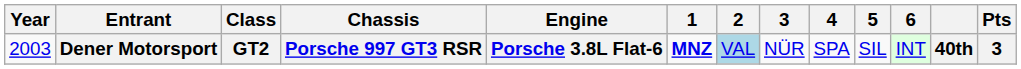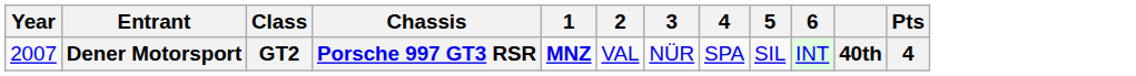 <table class="wikitable" style="text-align:center; font-size:85%">
 <tr>
 <th>Year</th>
 <th>Entrant</th>
 <th>Class</th>
 <th>Chassis</th>
-<th>Engine</th>
 <th>1</th>
 <th>2</th>
 <th>3</th>
 <th>4</th>
 <th>5</th>
 <th>6</th>
 <th></th>
 <th>Pts</th>
 </tr>
 <tr>
-<td><a href='#'>2003</a></td>
+<td><a href='#'>2007</a></td>
 <th nowrap>Dener Motorsport</th>
 <th>GT2</th>
 <th nowrap><a href='#'>Porsche 997 GT3</a> RSR</th>
-<th nowrap><a href='#'>Porsche</a> 3.8L Flat-6</th>
 <td><strong><a href='#'>MNZ</a></strong></td>
-<td style="background: lightblue;"><a href='#'>VAL</a></td>
+<td><a href='#'>VAL</a></td>
 <td><a href='#'>NÜR</a></td>
 <td><a href='#'>SPA</a></td>
 <td><a href='#'>SIL</a></td>
 <td style="background:#DFFFDF;"><a href='#'>INT</a><br></td>
 <th>40th</th>
-<th>3</th>
+<th>4</th>
 </tr>
 </table>
